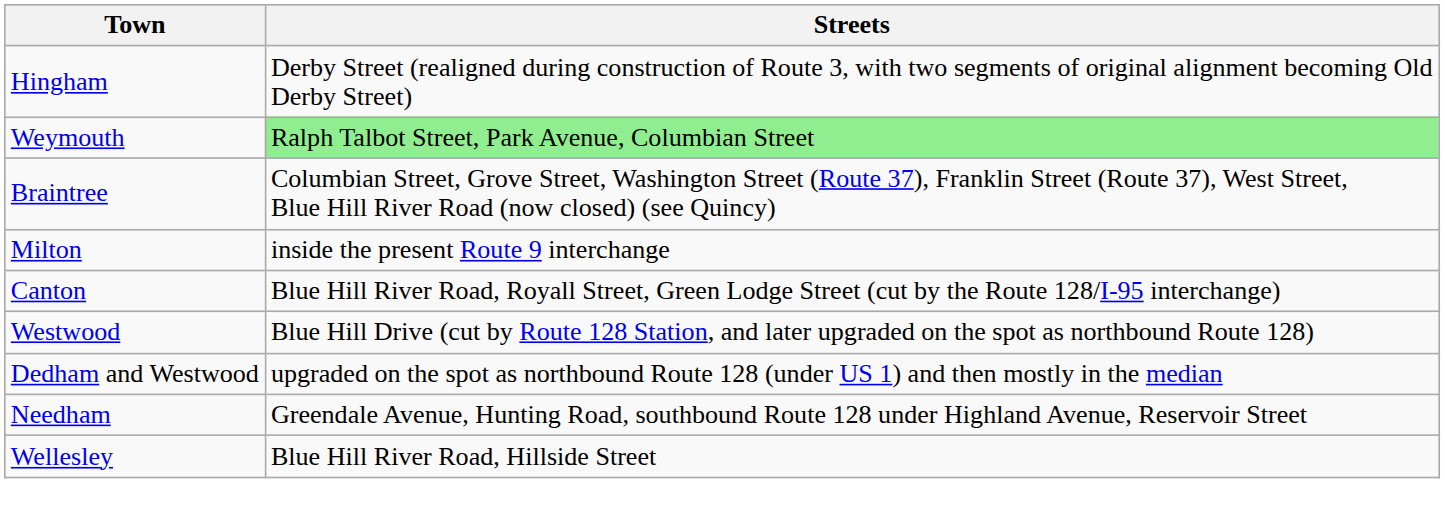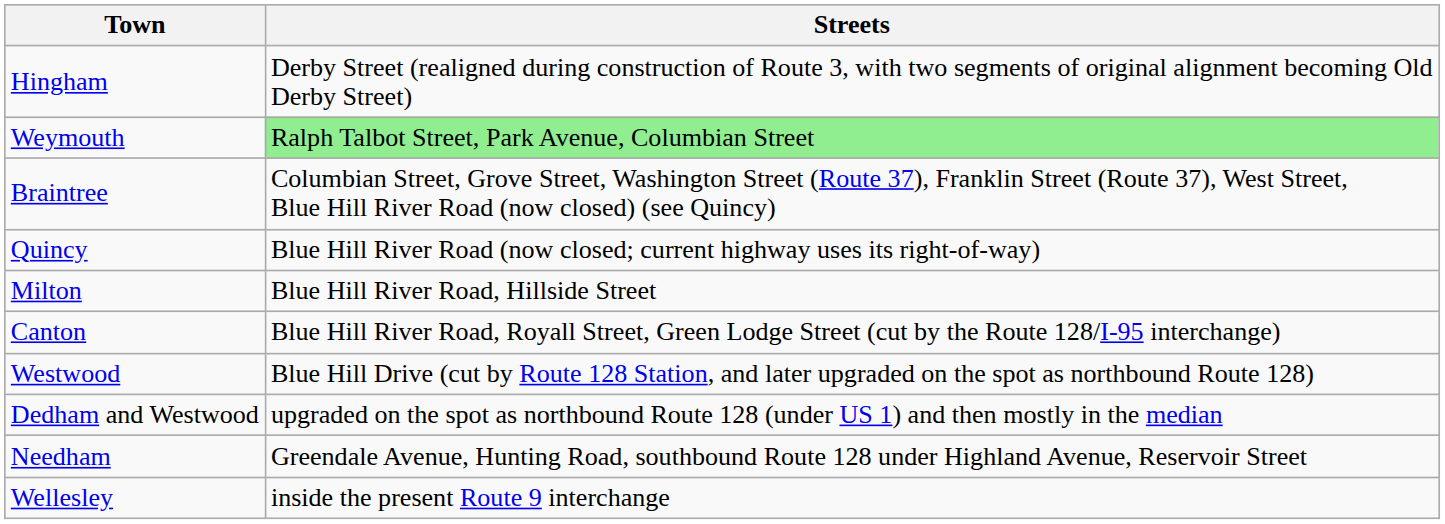 <table class=wikitable>
 <tr>
 <th>Town</th>
 <th>Streets</th>
 </tr>
 <tr>
 <td><a href='#'>Hingham</a></td>
 <td>Derby Street (realigned during construction of Route 3, with two segments of original alignment becoming Old<br>Derby Street)</td>
 </tr>
 <tr>
 <td><a href='#'>Weymouth</a></td>
 <td style="background: lightgreen;">Ralph Talbot Street, Park Avenue, Columbian Street</td>
 </tr>
 <tr>
 <td><a href='#'>Braintree</a></td>
 <td>Columbian Street, Grove Street, Washington Street (<a href='#'>Route 37</a>), Franklin Street (Route 37), West Street,<br>Blue Hill River Road (now  closed) (see Quincy)</td>
 </tr>
 <tr>
+<td><a href='#'>Quincy</a></td>
+<td>Blue Hill River Road (now  closed; current highway uses its right-of-way)</td>
+</tr>
+<tr>
 <td><a href='#'>Milton</a></td>
-<td>inside the present <a href='#'>Route 9</a> interchange</td>
+<td>Blue Hill River Road, Hillside Street</td>
 </tr>
 <tr>
 <td><a href='#'>Canton</a></td>
 <td>Blue Hill River Road, Royall Street, Green Lodge Street (cut by the Route 128/<a href='#'>I-95</a> interchange)</td>
 </tr>
 <tr>
 <td><a href='#'>Westwood</a></td>
 <td>Blue Hill Drive (cut by <a href='#'>Route&nbsp;128 Station</a>, and later upgraded on the spot as northbound Route 128)</td>
 </tr>
 <tr>
 <td><a href='#'>Dedham</a> and Westwood</td>
 <td>upgraded on the spot as northbound Route 128 (under <a href='#'>US 1</a>) and then mostly in the <a href='#'>median</a></td>
 </tr>
 <tr>
 <td><a href='#'>Needham</a></td>
 <td>Greendale Avenue, Hunting Road, southbound Route 128 under Highland Avenue, Reservoir Street</td>
 </tr>
 <tr>
 <td><a href='#'>Wellesley</a></td>
-<td>Blue Hill River Road, Hillside Street</td>
+<td>inside the present <a href='#'>Route 9</a> interchange</td>
 </tr>
 </table>
